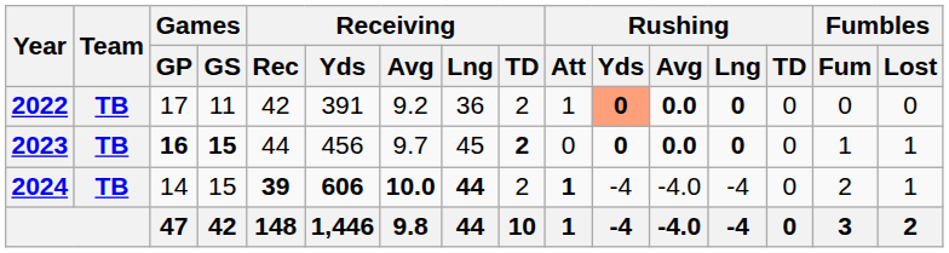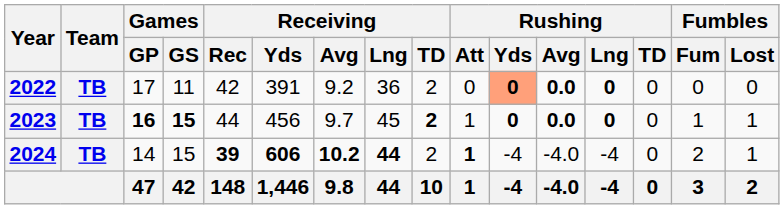 <table class="wikitable" style="text-align:center;">
 <tr>
 <th rowspan="2">Year</th>
 <th rowspan="2">Team</th>
 <th colspan="2">Games</th>
 <th colspan="5">Receiving</th>
 <th colspan="5">Rushing</th>
 <th colspan="2">Fumbles</th>
 </tr>
 <tr>
 <th>GP</th>
 <th>GS</th>
 <th>Rec</th>
 <th>Yds</th>
 <th>Avg</th>
 <th>Lng</th>
 <th>TD</th>
 <th>Att</th>
 <th>Yds</th>
 <th>Avg</th>
 <th>Lng</th>
 <th>TD</th>
 <th>Fum</th>
 <th>Lost</th>
 </tr>
 <tr>
 <th><a href='#'>2022</a></th>
 <th><a href='#'>TB</a></th>
 <td>17</td>
 <td>11</td>
 <td>42</td>
 <td>391</td>
 <td>9.2</td>
 <td>36</td>
 <td>2</td>
-<td>1</td>
+<td>0</td>
 <td style="background: lightsalmon;"><strong>0</strong></td>
 <td><strong>0.0</strong></td>
 <td><strong>0</strong></td>
 <td>0</td>
 <td>0</td>
 <td>0</td>
 </tr>
 <tr>
 <th><a href='#'>2023</a></th>
 <th><a href='#'>TB</a></th>
 <td><strong>16</strong></td>
 <td><strong>15</strong></td>
 <td>44</td>
 <td>456</td>
 <td>9.7</td>
 <td>45</td>
 <td><strong>2</strong></td>
-<td>0</td>
+<td>1</td>
 <td><strong>0</strong></td>
 <td><strong>0.0</strong></td>
 <td><strong>0</strong></td>
 <td>0</td>
 <td>1</td>
 <td>1</td>
 </tr>
 <tr>
 <th><a href='#'>2024</a></th>
 <th><a href='#'>TB</a></th>
 <td>14</td>
 <td>15</td>
 <td><strong>39</strong></td>
 <td><strong>606</strong></td>
-<td><strong>10.0</strong></td>
+<td><strong>10.2</strong></td>
 <td><strong>44</strong></td>
 <td>2</td>
 <td><strong>1</strong></td>
 <td>-4</td>
 <td>-4.0</td>
 <td>-4</td>
 <td>0</td>
 <td>2</td>
 <td>1</td>
 </tr>
 <tr>
 <th colspan="2"></th>
 <th>47</th>
 <th>42</th>
 <th>148</th>
 <th>1,446</th>
 <th>9.8</th>
 <th>44</th>
 <th>10</th>
 <th>1</th>
 <th>-4</th>
 <th>-4.0</th>
 <th>-4</th>
 <th>0</th>
 <th>3</th>
 <th>2</th>
 </tr>
 </table>
